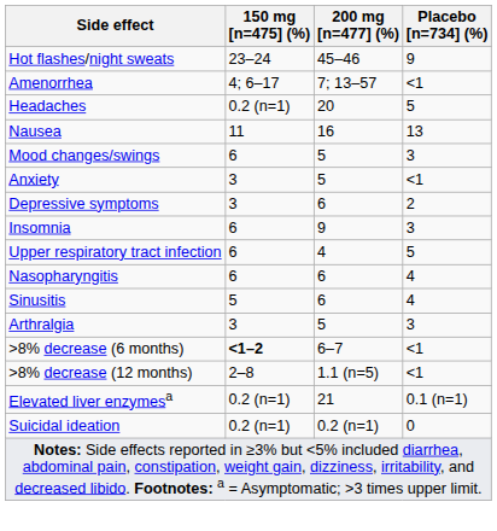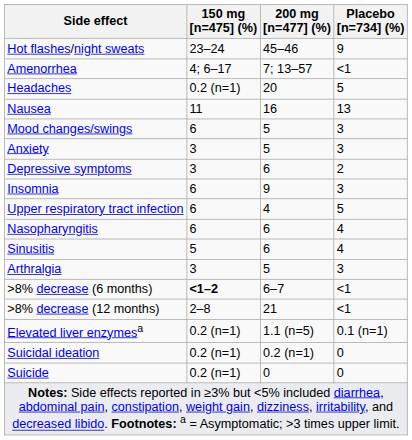 <table class="wikitable floatright">
 <tr>
 <th>Side effect</th>
 <th>150 mg <br>[n=475] (%)</th>
 <th>200 mg <br>[n=477] (%)</th>
 <th>Placebo<br>[n=734] (%)</th>
 </tr>
 <tr>
 <td><a href='#'>Hot flashes</a>/<a href='#'>night sweats</a></td>
 <td>23–24</td>
 <td>45–46</td>
 <td>9</td>
 </tr>
 <tr>
 <td><a href='#'>Amenorrhea</a></td>
 <td>4; 6–17</td>
 <td>7; 13–57</td>
 <td><1</td>
 </tr>
 <tr>
 <td><a href='#'>Headaches</a></td>
 <td>0.2 (n=1)</td>
 <td>20</td>
 <td>5</td>
 </tr>
 <tr>
 <td><a href='#'>Nausea</a></td>
 <td>11</td>
 <td>16</td>
 <td>13</td>
 </tr>
 <tr>
 <td><a href='#'>Mood changes/swings</a></td>
 <td>6</td>
 <td>5</td>
 <td>3</td>
 </tr>
 <tr>
 <td><a href='#'>Anxiety</a></td>
 <td>3</td>
 <td>5</td>
-<td><1</td>
+<td>3</td>
 </tr>
 <tr>
 <td><a href='#'>Depressive symptoms</a></td>
 <td>3</td>
 <td>6</td>
 <td>2</td>
 </tr>
 <tr>
 <td><a href='#'>Insomnia</a></td>
 <td>6</td>
 <td>9</td>
 <td>3</td>
 </tr>
 <tr>
 <td><a href='#'>Upper respiratory tract infection</a></td>
 <td>6</td>
 <td>4</td>
 <td>5</td>
 </tr>
 <tr>
 <td><a href='#'>Nasopharyngitis</a></td>
 <td>6</td>
 <td>6</td>
 <td>4</td>
 </tr>
 <tr>
 <td><a href='#'>Sinusitis</a></td>
 <td>5</td>
 <td>6</td>
 <td>4</td>
 </tr>
 <tr>
 <td><a href='#'>Arthralgia</a></td>
 <td>3</td>
 <td>5</td>
 <td>3</td>
 </tr>
 <tr>
 <td>>8% <a href='#'> decrease</a> (6 months)</td>
 <td><strong><1–2</strong></td>
 <td>6–7</td>
 <td><1</td>
 </tr>
 <tr>
 <td>>8% <a href='#'> decrease</a> (12 months)</td>
 <td>2–8</td>
-<td>1.1 (n=5)</td>
+<td>21</td>
 <td><1</td>
 </tr>
 <tr>
 <td><a href='#'>Elevated liver enzymes</a><sup>a</sup></td>
 <td>0.2 (n=1)</td>
-<td>21</td>
+<td>1.1 (n=5)</td>
 <td>0.1 (n=1)</td>
 </tr>
 <tr>
 <td><a href='#'>Suicidal ideation</a></td>
 <td>0.2 (n=1)</td>
 <td>0.2 (n=1)</td>
 <td>0</td>
 </tr>
+<tr>
+<td><a href='#'>Suicide</a></td>
+<td>0.2 (n=1)</td>
+<td>0</td>
+<td>0</td>
+</tr>
 <tr class="sortbottom">
 <td colspan="4" style="width: 1px; background-color:#eaecf0; text-align: center;"><strong>Notes:</strong> Side effects reported in ≥3% but <5% included <a href='#'>diarrhea</a>, <a href='#'>abdominal pain</a>, <a href='#'>constipation</a>, <a href='#'>weight gain</a>, <a href='#'>dizziness</a>, <a href='#'>irritability</a>, and <a href='#'>decreased libido</a>. <strong>Footnotes:</strong> <sup>a</sup> = Asymptomatic;  >3 times upper limit.</td>
 </tr>
 </table>
